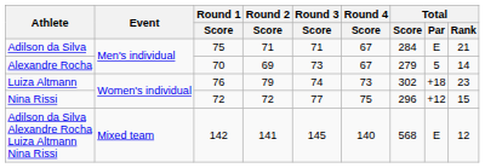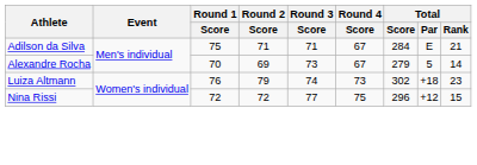 <table class=wikitable style=font-size:90%;text-align:center>
 <tr>
 <th rowspan=2>Athlete</th>
 <th rowspan=2>Event</th>
 <th>Round 1</th>
 <th>Round 2</th>
 <th>Round 3</th>
 <th>Round 4</th>
 <th colspan=3>Total</th>
 </tr>
 <tr style=font-size:95%>
 <th>Score</th>
 <th>Score</th>
 <th>Score</th>
 <th>Score</th>
 <th>Score</th>
 <th>Par</th>
 <th>Rank</th>
 </tr>
 <tr>
 <td align=left><a href='#'>Adilson da Silva</a></td>
 <td align=left rowspan=2><a href='#'>Men's individual</a></td>
 <td>75</td>
 <td>71</td>
 <td>71</td>
 <td>67</td>
 <td>284</td>
 <td>E</td>
 <td>21</td>
 </tr>
 <tr>
 <td align=left><a href='#'>Alexandre Rocha</a></td>
 <td>70</td>
 <td>69</td>
 <td>73</td>
 <td>67</td>
 <td>279</td>
 <td>5</td>
 <td>14</td>
 </tr>
 <tr>
 <td align=left><a href='#'>Luiza Altmann</a></td>
 <td align=left rowspan=2><a href='#'>Women's individual</a></td>
 <td>76</td>
 <td>79</td>
 <td>74</td>
 <td>73</td>
 <td>302</td>
 <td>+18</td>
 <td>23</td>
 </tr>
 <tr>
 <td align=left><a href='#'>Nina Rissi</a></td>
 <td>72</td>
 <td>72</td>
 <td>77</td>
 <td>75</td>
 <td>296</td>
 <td>+12</td>
 <td>15</td>
 </tr>
-<tr>
-<td align=left><a href='#'>Adilson da Silva</a><br><a href='#'>Alexandre Rocha</a><br><a href='#'>Luiza Altmann</a><br><a href='#'>Nina Rissi</a></td>
-<td align=left><a href='#'>Mixed team</a></td>
-<td>142</td>
-<td>141</td>
-<td>145</td>
-<td>140</td>
-<td>568</td>
-<td>E</td>
-<td>12</td>
-</tr>
 </table>
